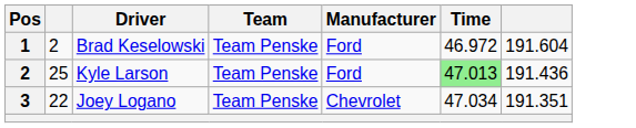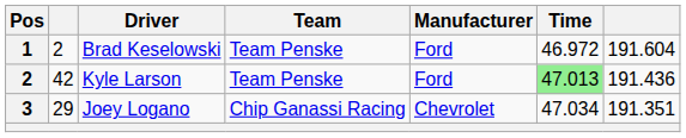 <table class="wikitable" style="font-size:95%">
 <tr>
 <th>Pos</th>
 <th></th>
 <th>Driver</th>
 <th>Team</th>
 <th>Manufacturer</th>
 <th>Time</th>
 <th></th>
 </tr>
 <tr>
 <th>1</th>
 <td>2</td>
 <td><a href='#'>Brad Keselowski</a></td>
 <td><a href='#'>Team Penske</a></td>
 <td><a href='#'>Ford</a></td>
 <td>46.972</td>
 <td>191.604</td>
 </tr>
 <tr>
 <th>2</th>
-<td>25</td>
+<td>42</td>
 <td><a href='#'>Kyle Larson</a></td>
 <td><a href='#'>Team Penske</a></td>
 <td><a href='#'>Ford</a></td>
 <td style="background: lightgreen;">47.013</td>
 <td>191.436</td>
 </tr>
 <tr>
 <th>3</th>
-<td>22</td>
+<td>29</td>
 <td><a href='#'>Joey Logano</a></td>
-<td><a href='#'>Team Penske</a></td>
+<td><a href='#'>Chip Ganassi Racing</a></td>
 <td><a href='#'>Chevrolet</a></td>
 <td>47.034</td>
 <td>191.351</td>
 </tr>
 <tr>
 <th colspan="7"></th>
 </tr>
 </table>
